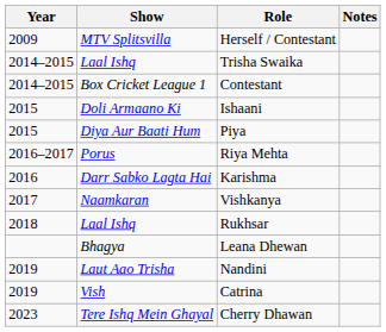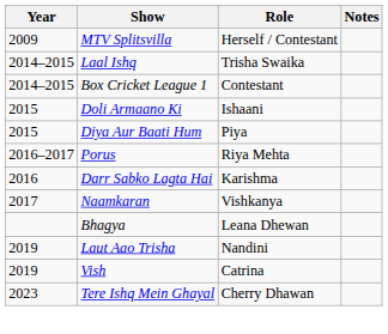 <table class="wikitable sortable">
 <tr>
 <th>Year</th>
 <th>Show</th>
 <th>Role</th>
 <th>Notes</th>
 </tr>
 <tr>
 <td>2009</td>
 <td><em><a href='#'>MTV Splitsvilla</a></em></td>
 <td>Herself / Contestant</td>
 <td></td>
 </tr>
 <tr>
 <td>2014–2015</td>
 <td><em><a href='#'>Laal Ishq</a></em></td>
 <td>Trisha Swaika</td>
 <td></td>
 </tr>
 <tr>
 <td>2014–2015</td>
 <td><em>Box Cricket League 1</em></td>
 <td>Contestant</td>
 <td></td>
 </tr>
 <tr>
 <td>2015</td>
 <td><em><a href='#'>Doli Armaano Ki</a></em></td>
 <td>Ishaani</td>
 <td></td>
 </tr>
 <tr>
 <td>2015</td>
 <td><em><a href='#'>Diya Aur Baati Hum</a></em></td>
 <td>Piya</td>
 <td></td>
 </tr>
 <tr>
 <td>2016–2017</td>
 <td><em><a href='#'>Porus</a></em></td>
 <td>Riya Mehta</td>
 <td></td>
 </tr>
 <tr>
 <td>2016</td>
 <td><em><a href='#'>Darr Sabko Lagta Hai</a></em></td>
 <td>Karishma</td>
 <td></td>
 </tr>
 <tr>
 <td>2017</td>
 <td><em><a href='#'>Naamkaran</a></em></td>
 <td>Vishkanya</td>
 <td></td>
 </tr>
 <tr>
-<td>2018</td>
-<td><em><a href='#'>Laal Ishq</a></em></td>
-<td>Rukhsar</td>
-<td></td>
-</tr>
-<tr>
 <td></td>
 <td><em>Bhagya</em></td>
 <td>Leana Dhewan</td>
 <td></td>
 </tr>
 <tr>
 <td>2019</td>
 <td><em><a href='#'>Laut Aao Trisha</a></em></td>
 <td>Nandini</td>
 <td></td>
 </tr>
 <tr>
 <td>2019</td>
 <td><em><a href='#'>Vish</a></em></td>
 <td>Catrina</td>
 <td></td>
 </tr>
 <tr>
 <td>2023</td>
 <td><em><a href='#'>Tere Ishq Mein Ghayal</a></em></td>
 <td>Cherry Dhawan</td>
 <td></td>
 </tr>
 </table>
